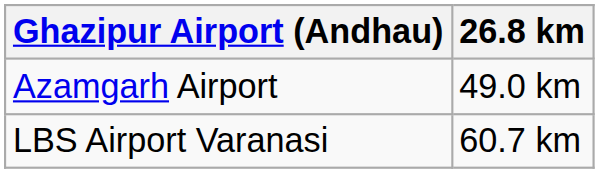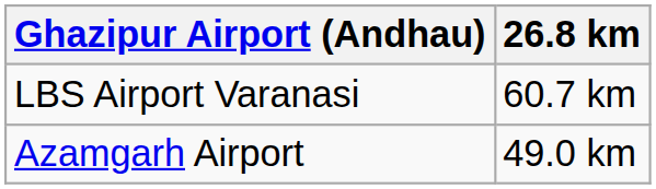 <table class="wikitable">
 <tr>
 <th><a href='#'>Ghazipur Airport</a> (Andhau)</th>
 <th>26.8 km</th>
 </tr>
 <tr>
+<td>LBS Airport Varanasi</td>
+<td>60.7 km</td>
+</tr>
+<tr>
 <td><a href='#'>Azamgarh</a> Airport</td>
 <td>49.0 km</td>
 </tr>
-<tr>
-<td>LBS Airport Varanasi</td>
-<td>60.7 km</td>
-</tr>
 </table>
